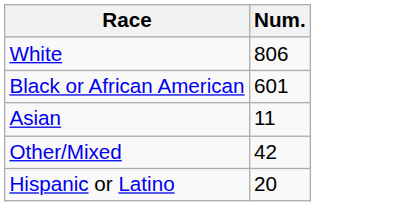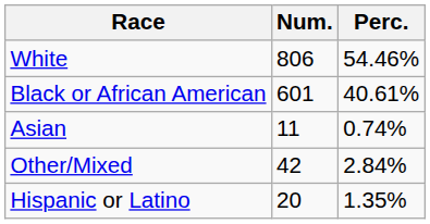 <table class="wikitable">
 <tr>
 <th>Race</th>
 <th>Num.</th>
+<th>Perc.</th>
 </tr>
 <tr>
 <td><a href='#'>White</a></td>
 <td>806</td>
+<td>54.46%</td>
 </tr>
 <tr>
 <td><a href='#'>Black or African American</a></td>
 <td>601</td>
+<td>40.61%</td>
 </tr>
 <tr>
 <td><a href='#'>Asian</a></td>
 <td>11</td>
+<td>0.74%</td>
 </tr>
 <tr>
 <td><a href='#'>Other/Mixed</a></td>
 <td>42</td>
+<td>2.84%</td>
 </tr>
 <tr>
 <td><a href='#'>Hispanic</a> or <a href='#'>Latino</a></td>
 <td>20</td>
+<td>1.35%</td>
 </tr>
 </table>
